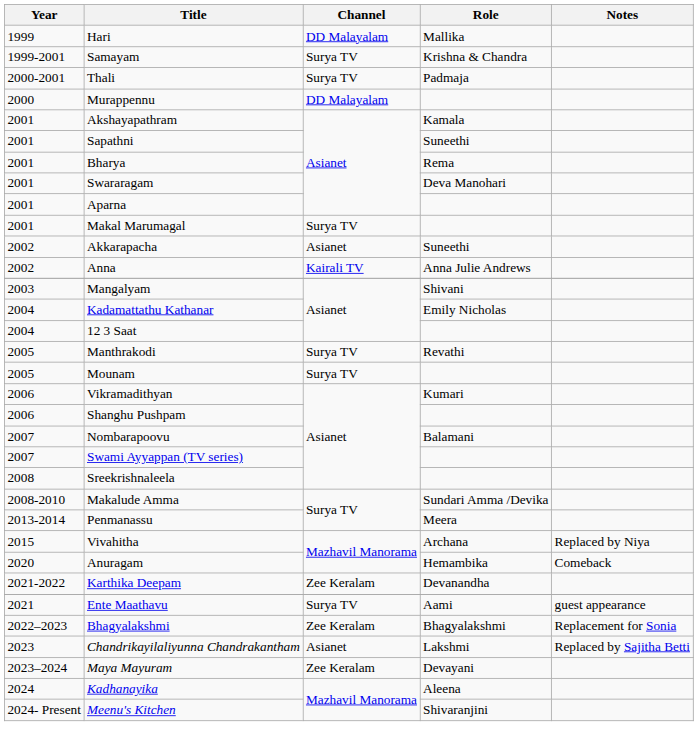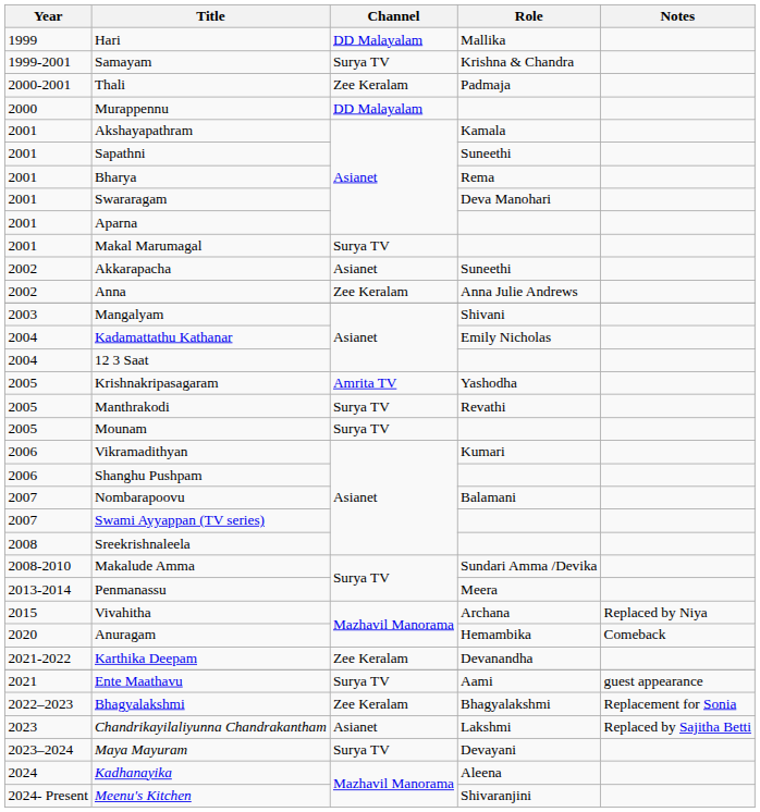 <table class="wikitable sortable">
 <tr>
 <th>Year</th>
 <th>Title</th>
 <th>Channel</th>
 <th>Role</th>
 <th>Notes</th>
 </tr>
 <tr>
 <td>1999</td>
 <td>Hari</td>
 <td><a href='#'>DD Malayalam</a></td>
 <td>Mallika</td>
 <td></td>
 </tr>
 <tr>
 <td>1999-2001</td>
 <td>Samayam</td>
 <td>Surya TV</td>
 <td>Krishna & Chandra</td>
 <td></td>
 </tr>
 <tr>
 <td>2000-2001</td>
 <td>Thali</td>
-<td>Surya TV</td>
+<td>Zee Keralam</td>
 <td>Padmaja</td>
 <td></td>
 </tr>
 <tr>
 <td>2000</td>
 <td>Murappennu</td>
 <td><a href='#'>DD Malayalam</a></td>
 <td></td>
 <td></td>
 </tr>
 <tr>
 <td>2001</td>
 <td>Akshayapathram</td>
 <td rowspan=5><a href='#'>Asianet</a></td>
 <td>Kamala</td>
 <td></td>
 </tr>
 <tr>
 <td>2001</td>
 <td>Sapathni</td>
 <td>Suneethi</td>
 <td></td>
 </tr>
 <tr>
 <td>2001</td>
 <td>Bharya</td>
 <td>Rema</td>
 <td></td>
 </tr>
 <tr>
 <td>2001</td>
 <td>Swararagam</td>
 <td>Deva Manohari</td>
 <td></td>
 </tr>
 <tr>
 <td>2001</td>
 <td>Aparna</td>
 <td></td>
 <td></td>
 </tr>
 <tr>
 <td>2001</td>
 <td>Makal Marumagal</td>
 <td>Surya TV</td>
 <td></td>
 <td></td>
 </tr>
 <tr>
 <td>2002</td>
 <td>Akkarapacha</td>
 <td>Asianet</td>
 <td>Suneethi</td>
 <td></td>
 </tr>
 <tr>
 <td>2002</td>
 <td>Anna</td>
-<td><a href='#'>Kairali TV</a></td>
+<td>Zee Keralam</td>
 <td>Anna Julie Andrews</td>
 <td></td>
 </tr>
 <tr>
 </tr>
 <tr>
 <td>2003</td>
 <td>Mangalyam</td>
 <td rowspan=3>Asianet</td>
 <td>Shivani</td>
 <td></td>
 </tr>
 <tr>
 <td>2004</td>
 <td><a href='#'>Kadamattathu Kathanar</a></td>
 <td>Emily Nicholas</td>
 <td></td>
 </tr>
 <tr>
 <td>2004</td>
 <td>12 3 Saat</td>
 <td></td>
+<td></td>
+</tr>
+<tr>
+<td>2005</td>
+<td>Krishnakripasagaram</td>
+<td><a href='#'>Amrita TV</a></td>
+<td>Yashodha</td>
 <td></td>
 </tr>
 <tr>
 <td>2005</td>
 <td>Manthrakodi</td>
 <td>Surya TV</td>
 <td>Revathi</td>
 <td></td>
 </tr>
 <tr>
 <td>2005</td>
 <td>Mounam</td>
 <td>Surya TV</td>
 <td></td>
 <td></td>
 </tr>
 <tr>
 <td>2006</td>
 <td>Vikramadithyan</td>
 <td rowspan=5>Asianet</td>
 <td>Kumari</td>
 <td></td>
 </tr>
 <tr>
 <td>2006</td>
 <td>Shanghu Pushpam</td>
 <td></td>
 <td></td>
 </tr>
 <tr>
 <td>2007</td>
 <td>Nombarapoovu</td>
 <td>Balamani</td>
 <td></td>
 </tr>
 <tr>
 <td>2007</td>
 <td><a href='#'>Swami Ayyappan (TV series)</a></td>
 <td></td>
 <td></td>
 </tr>
 <tr>
 <td>2008</td>
 <td>Sreekrishnaleela</td>
 <td></td>
 <td></td>
 </tr>
 <tr>
 <td>2008-2010</td>
 <td>Makalude Amma</td>
 <td rowspan=2>Surya TV</td>
 <td>Sundari Amma /Devika</td>
 <td></td>
 </tr>
 <tr>
 <td>2013-2014</td>
 <td>Penmanassu</td>
 <td>Meera</td>
 <td></td>
 </tr>
 <tr>
 <td>2015</td>
 <td>Vivahitha</td>
 <td rowspan=2><a href='#'>Mazhavil Manorama</a></td>
 <td>Archana</td>
 <td>Replaced by Niya</td>
 </tr>
 <tr>
 <td>2020</td>
 <td>Anuragam</td>
 <td>Hemambika</td>
 <td>Comeback</td>
 </tr>
 <tr>
 <td>2021-2022</td>
 <td><a href='#'>Karthika Deepam</a></td>
 <td>Zee Keralam</td>
 <td>Devanandha</td>
 <td></td>
 </tr>
 <tr>
 </tr>
 <tr>
 <td>2021</td>
 <td><a href='#'>Ente Maathavu</a></td>
 <td>Surya TV</td>
 <td>Aami</td>
 <td>guest appearance</td>
 </tr>
 <tr>
 <td>2022–2023</td>
 <td><a href='#'>Bhagyalakshmi</a></td>
 <td>Zee Keralam</td>
 <td>Bhagyalakshmi</td>
 <td>Replacement for <a href='#'>Sonia</a></td>
 </tr>
 <tr>
 <td>2023</td>
 <td><em>Chandrikayilaliyunna Chandrakantham</em></td>
 <td>Asianet</td>
 <td>Lakshmi</td>
 <td>Replaced by <a href='#'>Sajitha Betti</a></td>
 </tr>
 <tr>
 <td>2023–2024</td>
 <td><em>Maya Mayuram</em></td>
-<td>Zee Keralam</td>
+<td>Surya TV</td>
 <td>Devayani</td>
 <td></td>
 </tr>
 <tr>
 <td>2024</td>
 <td><em><a href='#'>Kadhanayika</a></em></td>
 <td rowspan=2><a href='#'>Mazhavil Manorama</a></td>
 <td>Aleena</td>
 <td></td>
 </tr>
 <tr>
 <td>2024- Present</td>
 <td><em><a href='#'>Meenu's Kitchen</a></em></td>
 <td>Shivaranjini</td>
 <td></td>
 </tr>
 </table>
